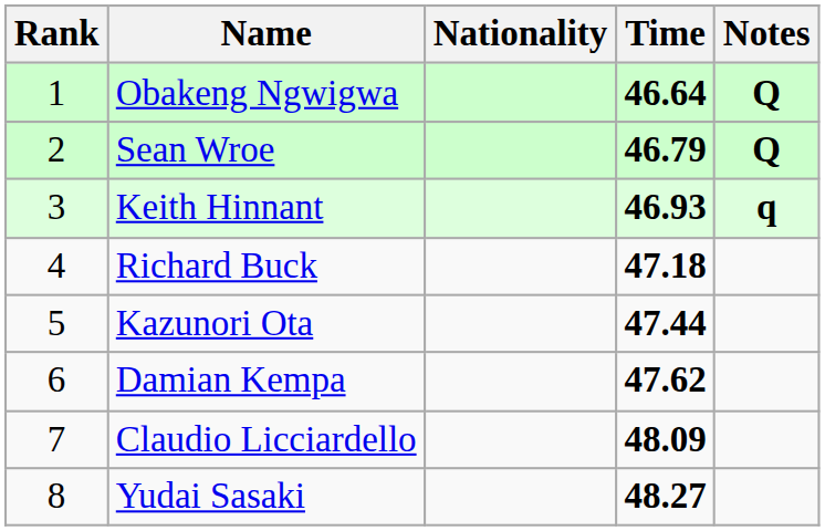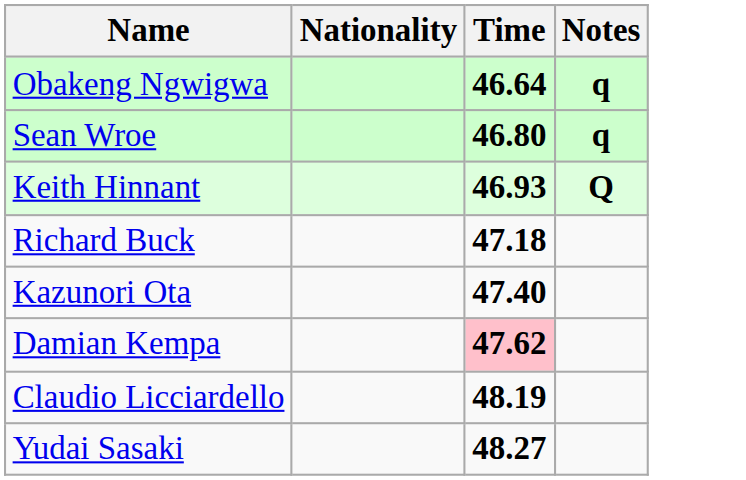 <table class="wikitable sortable" style="text-align:center">
 <tr>
-<th>Rank</th>
 <th>Name</th>
 <th>Nationality</th>
 <th>Time</th>
 <th>Notes</th>
 </tr>
 <tr bgcolor=ccffcc>
-<td>1</td>
 <td align=left><a href='#'>Obakeng Ngwigwa</a></td>
 <td align=left></td>
 <td><strong>46.64</strong></td>
-<td><strong>Q</strong></td>
+<td><strong>q</strong></td>
 </tr>
 <tr bgcolor=ccffcc>
-<td>2</td>
 <td align=left><a href='#'>Sean Wroe</a></td>
 <td align=left></td>
-<td><strong>46.79</strong></td>
-<td><strong>Q</strong></td>
+<td><strong>46.80</strong></td>
+<td><strong>q</strong></td>
 </tr>
 <tr bgcolor=ddffdd>
-<td>3</td>
 <td align=left><a href='#'>Keith Hinnant</a></td>
 <td align=left></td>
 <td><strong>46.93</strong></td>
-<td><strong>q</strong></td>
+<td><strong>Q</strong></td>
 </tr>
 <tr>
-<td>4</td>
 <td align=left><a href='#'>Richard Buck</a></td>
 <td align=left></td>
 <td><strong>47.18</strong></td>
 <td></td>
 </tr>
 <tr>
-<td>5</td>
 <td align=left><a href='#'>Kazunori Ota</a></td>
 <td align=left></td>
-<td><strong>47.44</strong></td>
+<td><strong>47.40</strong></td>
 <td></td>
 </tr>
 <tr>
-<td>6</td>
 <td align=left><a href='#'>Damian Kempa</a></td>
 <td align=left></td>
-<td><strong>47.62</strong></td>
+<td style="background: pink;"><strong>47.62</strong></td>
 <td></td>
 </tr>
 <tr>
-<td>7</td>
 <td align=left><a href='#'>Claudio Licciardello</a></td>
 <td align=left></td>
-<td><strong>48.09</strong></td>
+<td><strong>48.19</strong></td>
 <td></td>
 </tr>
 <tr>
-<td>8</td>
 <td align=left><a href='#'>Yudai Sasaki</a></td>
 <td align=left></td>
 <td><strong>48.27</strong></td>
 <td></td>
 </tr>
 </table>
